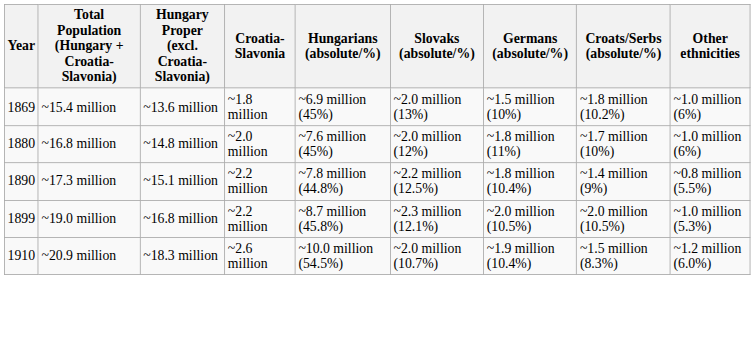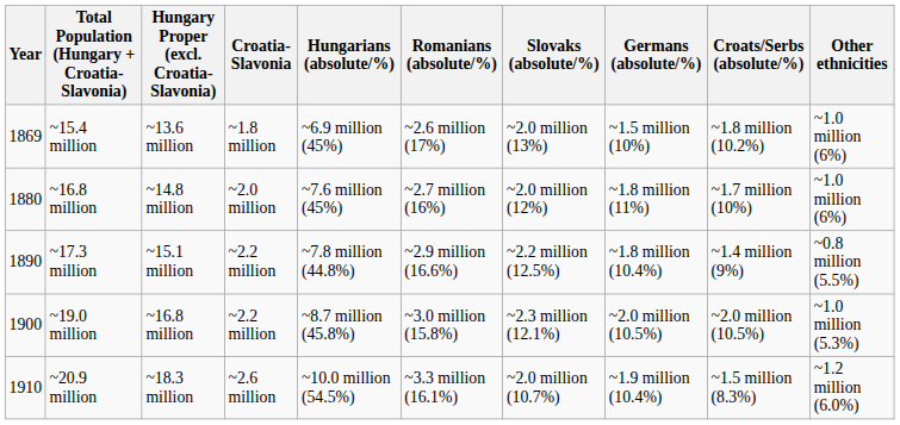 <table class="wikitable sortable">
 <tr>
 <th>Year</th>
 <th>Total Population<br>(Hungary + Croatia-Slavonia)</th>
 <th>Hungary Proper<br>(excl. Croatia-Slavonia)</th>
 <th>Croatia-Slavonia</th>
 <th>Hungarians<br>(absolute/%)</th>
+<th>Romanians<br>(absolute/%)</th>
 <th>Slovaks<br>(absolute/%)</th>
 <th>Germans<br>(absolute/%)</th>
 <th>Croats/Serbs<br>(absolute/%)</th>
 <th>Other ethnicities</th>
 </tr>
 <tr>
 <td>1869</td>
 <td>~15.4 million</td>
 <td>~13.6 million</td>
 <td>~1.8 million</td>
 <td>~6.9 million (45%)</td>
+<td>~2.6 million (17%)</td>
 <td>~2.0 million (13%)</td>
 <td>~1.5 million (10%)</td>
 <td>~1.8 million (10.2%)</td>
 <td>~1.0 million (6%)</td>
 </tr>
 <tr>
 <td>1880</td>
 <td>~16.8 million</td>
 <td>~14.8 million</td>
 <td>~2.0 million</td>
 <td>~7.6 million (45%)</td>
+<td>~2.7 million (16%)</td>
 <td>~2.0 million (12%)</td>
 <td>~1.8 million (11%)</td>
 <td>~1.7 million (10%)</td>
 <td>~1.0 million (6%)</td>
 </tr>
 <tr>
 <td>1890</td>
 <td>~17.3 million</td>
 <td>~15.1 million</td>
 <td>~2.2 million</td>
 <td>~7.8 million (44.8%)</td>
+<td>~2.9 million (16.6%)</td>
 <td>~2.2 million (12.5%)</td>
 <td>~1.8 million (10.4%)</td>
 <td>~1.4 million (9%)</td>
 <td>~0.8 million (5.5%)</td>
 </tr>
 <tr>
-<td>1899</td>
+<td>1900</td>
 <td>~19.0 million</td>
 <td>~16.8 million</td>
 <td>~2.2 million</td>
 <td>~8.7 million (45.8%)</td>
+<td>~3.0 million (15.8%)</td>
 <td>~2.3 million (12.1%)</td>
 <td>~2.0 million (10.5%)</td>
 <td>~2.0 million (10.5%)</td>
 <td>~1.0 million (5.3%)</td>
 </tr>
 <tr>
 <td>1910</td>
 <td>~20.9 million</td>
 <td>~18.3 million</td>
 <td>~2.6 million</td>
 <td>~10.0 million (54.5%)</td>
+<td>~3.3 million (16.1%)</td>
 <td>~2.0 million (10.7%)</td>
 <td>~1.9 million (10.4%)</td>
 <td>~1.5 million (8.3%)</td>
 <td>~1.2 million (6.0%)</td>
 </tr>
 </table>
